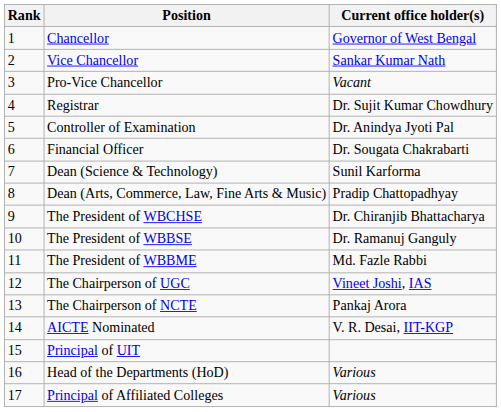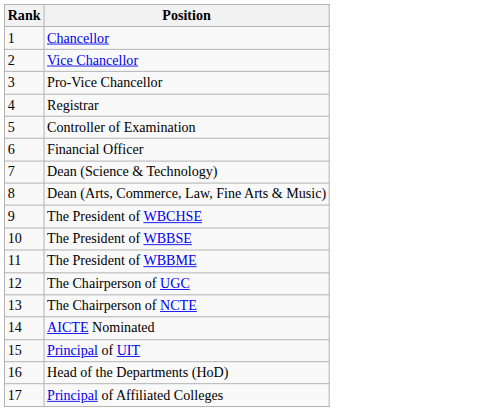 <table class="wikitable sortable mw-collapsible">
 <tr>
 <th>Rank</th>
 <th>Position</th>
-<th>Current office holder(s)</th>
 </tr>
 <tr>
 <td>1</td>
 <td><a href='#'>Chancellor</a></td>
-<td><a href='#'>Governor of West Bengal</a></td>
 </tr>
 <tr>
 <td>2</td>
 <td><a href='#'>Vice Chancellor</a></td>
-<td><a href='#'>Sankar Kumar Nath</a></td>
 </tr>
 <tr>
 <td>3</td>
 <td>Pro-Vice Chancellor</td>
-<td><em>Vacant</em></td>
 </tr>
 <tr>
 <td>4</td>
 <td>Registrar</td>
-<td>Dr. Sujit Kumar Chowdhury</td>
 </tr>
 <tr>
 <td>5</td>
 <td>Controller of Examination</td>
-<td>Dr. Anindya Jyoti Pal</td>
 </tr>
 <tr>
 <td>6</td>
 <td>Financial Officer</td>
-<td>Dr. Sougata Chakrabarti</td>
 </tr>
 <tr>
 <td>7</td>
 <td>Dean (Science & Technology)</td>
-<td>Sunil Karforma</td>
 </tr>
 <tr>
 <td>8</td>
 <td>Dean (Arts, Commerce, Law, Fine Arts & Music)</td>
-<td>Pradip Chattopadhyay</td>
 </tr>
 <tr>
 <td>9</td>
 <td>The President of <a href='#'>WBCHSE</a></td>
-<td>Dr. Chiranjib Bhattacharya</td>
 </tr>
 <tr>
 <td>10</td>
 <td>The President of <a href='#'>WBBSE</a></td>
-<td>Dr. Ramanuj Ganguly</td>
 </tr>
 <tr>
 <td>11</td>
 <td>The President of <a href='#'>WBBME</a></td>
-<td>Md. Fazle Rabbi</td>
 </tr>
 <tr>
 <td>12</td>
 <td>The Chairperson of <a href='#'>UGC</a></td>
-<td><a href='#'>Vineet Joshi</a>, <a href='#'>IAS</a></td>
 </tr>
 <tr>
 <td>13</td>
 <td>The Chairperson of  <a href='#'>NCTE</a></td>
-<td>Pankaj Arora</td>
 </tr>
 <tr>
 <td>14</td>
 <td><a href='#'>AICTE</a> Nominated</td>
-<td>V. R. Desai, <a href='#'>IIT-KGP</a></td>
 </tr>
 <tr>
 <td>15</td>
 <td><a href='#'>Principal</a> of <a href='#'>UIT</a></td>
-<td></td>
 </tr>
 <tr>
 <td>16</td>
 <td>Head of the Departments (HoD)</td>
-<td><em>Various</em></td>
 </tr>
 <tr>
 <td>17</td>
 <td><a href='#'>Principal</a> of Affiliated Colleges</td>
-<td><em>Various</em></td>
 </tr>
 </table>
